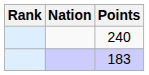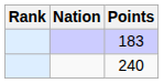 <table class="wikitable sortable" style="text-align:center">
 <tr>
 <th>Rank</th>
 <th>Nation</th>
 <th>Points</th>
 </tr>
+<tr style="background-color:#ccccff">
+<td bgcolor = DDEEFF></td>
+<td align=left></td>
+<td>183</td>
+</tr>
 <tr>
 <td bgcolor = DDEEFF></td>
 <td align=left></td>
 <td>240</td>
 </tr>
-<tr style="background-color:#ccccff">
-<td bgcolor = DDEEFF></td>
-<td align=left></td>
-<td>183</td>
-</tr>
 </table>
